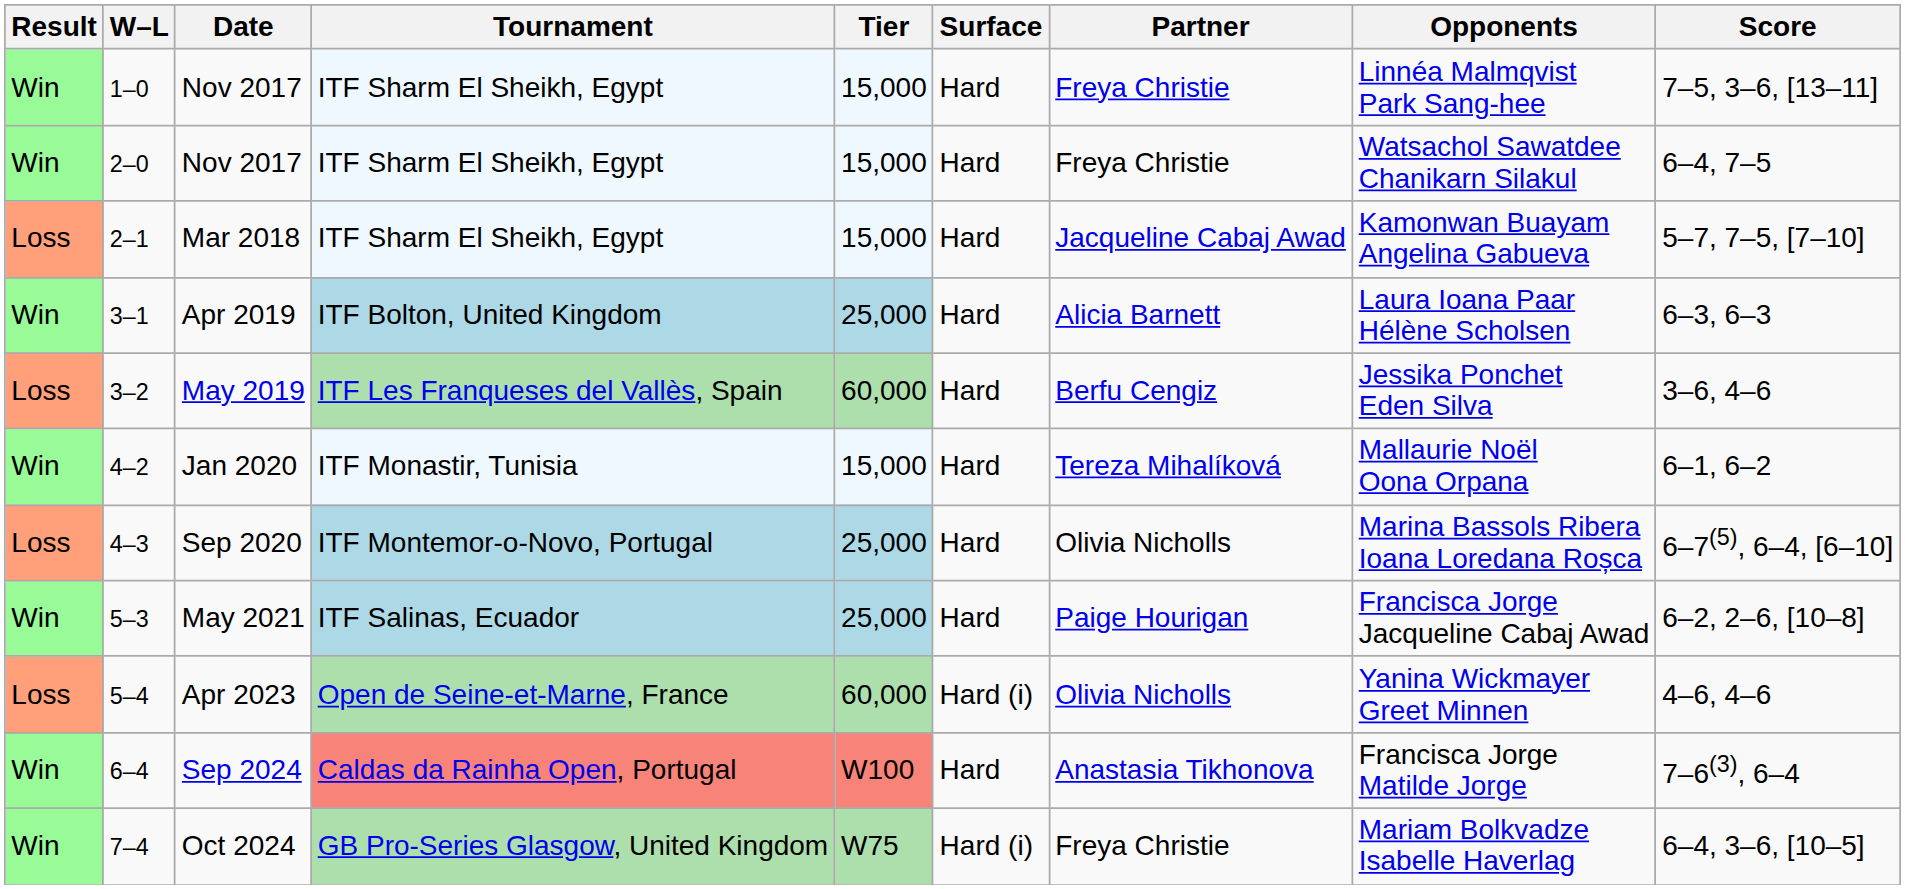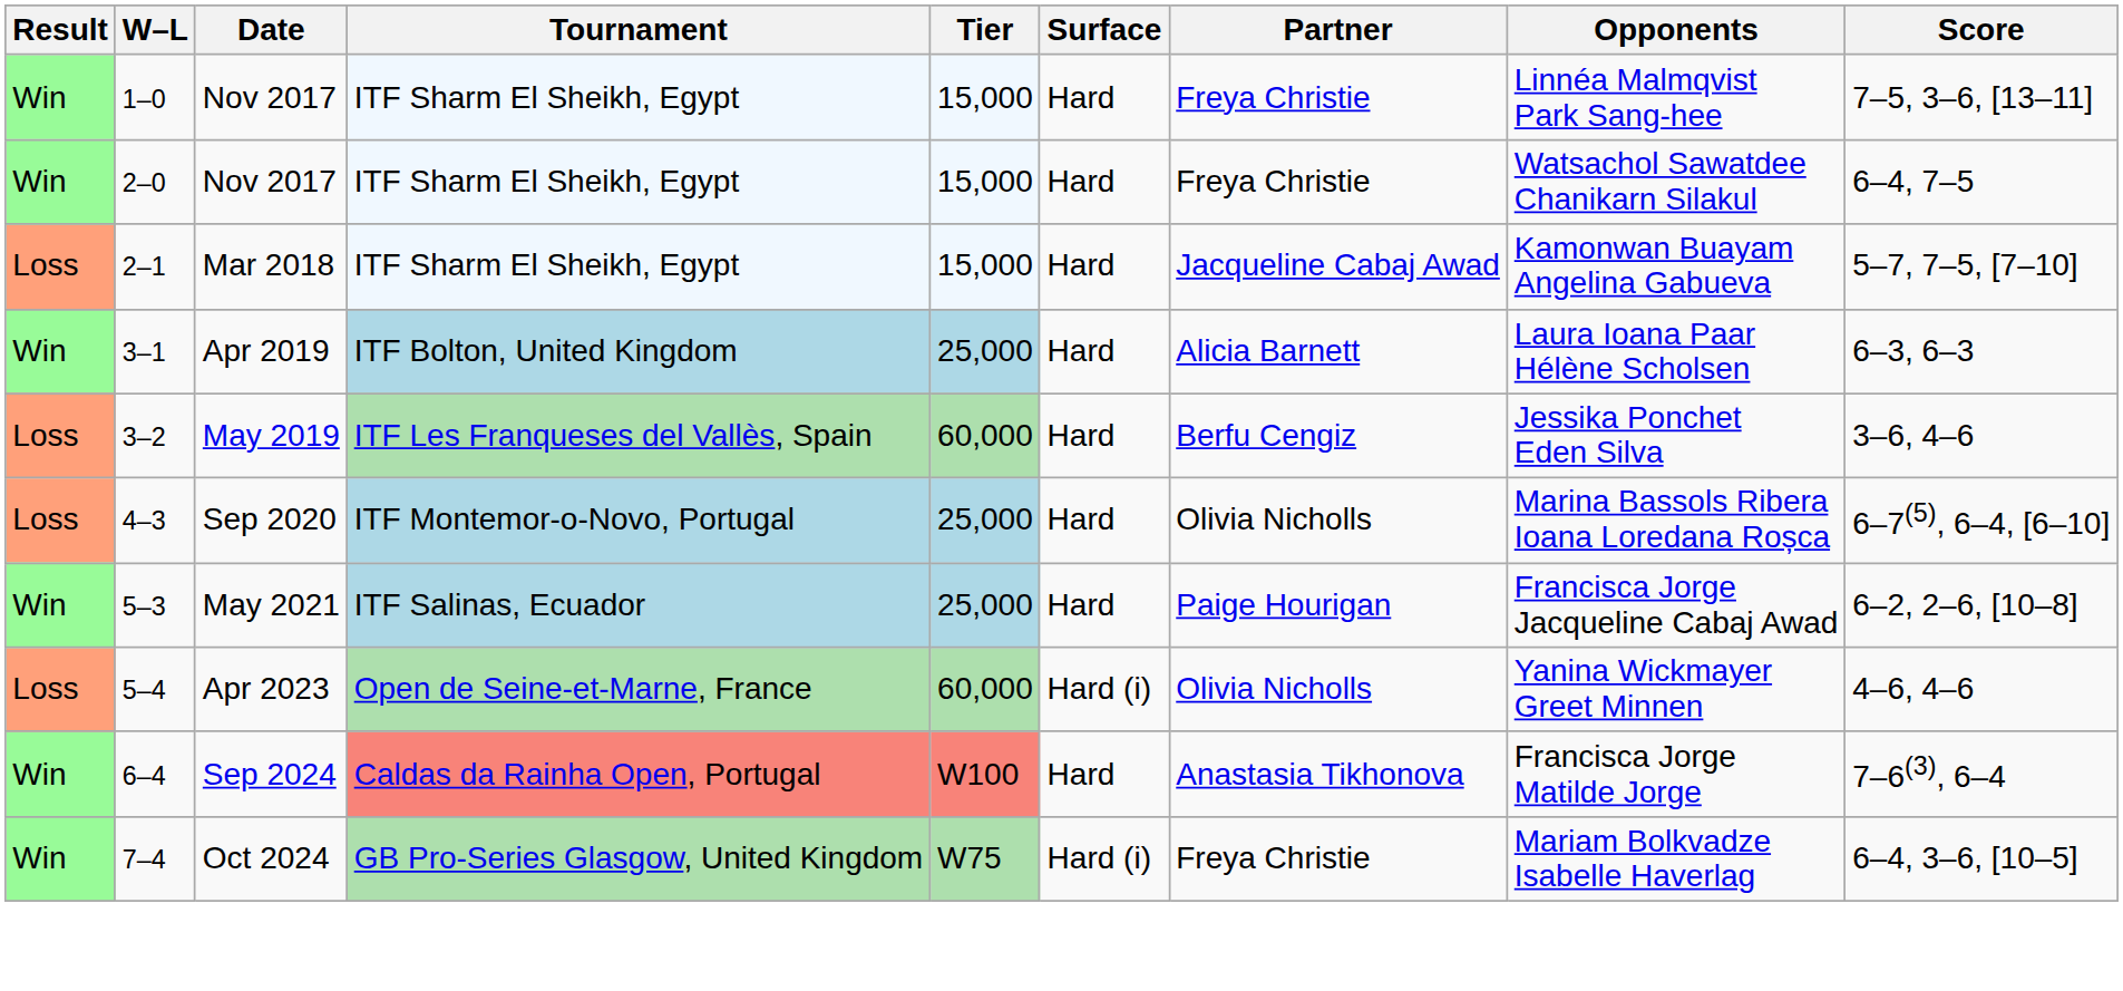 <table class="sortable wikitable">
 <tr>
 <th>Result</th>
 <th class="unsortable">W–L</th>
 <th>Date</th>
 <th>Tournament</th>
 <th>Tier</th>
 <th>Surface</th>
 <th>Partner</th>
 <th>Opponents</th>
 <th class="unsortable">Score</th>
 </tr>
 <tr>
 <td bgcolor=98FB98>Win</td>
 <td><small>1–0</small></td>
 <td>Nov 2017</td>
 <td bgcolor=#f0f8ff>ITF Sharm El Sheikh, Egypt</td>
 <td bgcolor=#f0f8ff>15,000</td>
 <td>Hard</td>
 <td> <a href='#'>Freya Christie</a></td>
 <td> <a href='#'>Linnéa Malmqvist</a> <br>  <a href='#'>Park Sang-hee</a></td>
 <td>7–5, 3–6, [13–11]</td>
 </tr>
 <tr>
 <td bgcolor=98FB98>Win</td>
 <td><small>2–0</small></td>
 <td>Nov 2017</td>
 <td bgcolor=#f0f8ff>ITF Sharm El Sheikh, Egypt</td>
 <td bgcolor=#f0f8ff>15,000</td>
 <td>Hard</td>
 <td> Freya Christie</td>
 <td> <a href='#'>Watsachol Sawatdee</a> <br>  <a href='#'>Chanikarn Silakul</a></td>
 <td>6–4, 7–5</td>
 </tr>
 <tr>
 <td bgcolor=ffa07a>Loss</td>
 <td><small>2–1</small></td>
 <td>Mar 2018</td>
 <td bgcolor=#f0f8ff>ITF Sharm El Sheikh, Egypt</td>
 <td bgcolor=#f0f8ff>15,000</td>
 <td>Hard</td>
 <td> <a href='#'>Jacqueline Cabaj Awad</a></td>
 <td> <a href='#'>Kamonwan Buayam</a> <br>  <a href='#'>Angelina Gabueva</a></td>
 <td>5–7, 7–5, [7–10]</td>
 </tr>
 <tr>
 <td bgcolor=98FB98>Win</td>
 <td><small>3–1</small></td>
 <td>Apr 2019</td>
 <td bgcolor=lightblue>ITF Bolton, United Kingdom</td>
 <td bgcolor=lightblue>25,000</td>
 <td>Hard</td>
 <td> <a href='#'>Alicia Barnett</a></td>
 <td> <a href='#'>Laura Ioana Paar</a> <br>  <a href='#'>Hélène Scholsen</a></td>
 <td>6–3, 6–3</td>
 </tr>
 <tr>
 <td bgcolor=ffa07a>Loss</td>
 <td><small>3–2</small></td>
 <td><a href='#'>May 2019</a></td>
 <td bgcolor=#addfad><a href='#'>ITF Les Franqueses del Vallès</a>, Spain</td>
 <td bgcolor=#addfad>60,000</td>
 <td>Hard</td>
 <td> <a href='#'>Berfu Cengiz</a></td>
 <td> <a href='#'>Jessika Ponchet</a> <br>  <a href='#'>Eden Silva</a></td>
 <td>3–6, 4–6</td>
 </tr>
 <tr>
-<td bgcolor=98FB98>Win</td>
-<td><small>4–2</small></td>
-<td>Jan 2020</td>
-<td bgcolor=#f0f8ff>ITF Monastir, Tunisia</td>
-<td bgcolor=#f0f8ff>15,000</td>
-<td>Hard</td>
-<td> <a href='#'>Tereza Mihalíková</a></td>
-<td> <a href='#'>Mallaurie Noël</a> <br>  <a href='#'>Oona Orpana</a></td>
-<td>6–1, 6–2</td>
-</tr>
-<tr>
 <td bgcolor=ffa07a>Loss</td>
 <td><small>4–3</small></td>
 <td>Sep 2020</td>
 <td bgcolor=lightblue>ITF Montemor-o-Novo, Portugal</td>
 <td bgcolor=lightblue>25,000</td>
 <td>Hard</td>
 <td> Olivia Nicholls</td>
 <td> <a href='#'>Marina Bassols Ribera</a> <br>  <a href='#'>Ioana Loredana Roșca</a></td>
 <td>6–7<sup>(5)</sup>, 6–4, [6–10]</td>
 </tr>
 <tr>
 <td bgcolor=98FB98>Win</td>
 <td><small>5–3</small></td>
 <td>May 2021</td>
 <td bgcolor=lightblue>ITF Salinas, Ecuador</td>
 <td bgcolor=lightblue>25,000</td>
 <td>Hard</td>
 <td> <a href='#'>Paige Hourigan</a></td>
 <td> <a href='#'>Francisca Jorge</a> <br>  Jacqueline Cabaj Awad</td>
 <td>6–2, 2–6, [10–8]</td>
 </tr>
 <tr>
 <td bgcolor=ffa07a>Loss</td>
 <td><small>5–4</small></td>
 <td>Apr 2023</td>
 <td bgcolor=addfad><a href='#'>Open de Seine-et-Marne</a>, France</td>
 <td bgcolor=addfad>60,000</td>
 <td>Hard (i)</td>
 <td> <a href='#'>Olivia Nicholls</a></td>
 <td> <a href='#'>Yanina Wickmayer</a> <br>  <a href='#'>Greet Minnen</a></td>
 <td>4–6, 4–6</td>
 </tr>
 <tr>
 <td style="background:#98fb98;">Win</td>
 <td><small>6–4</small></td>
 <td><a href='#'>Sep 2024</a></td>
 <td style="background:#f88379;"><a href='#'>Caldas da Rainha Open</a>, Portugal</td>
 <td style="background:#f88379;">W100</td>
 <td>Hard</td>
 <td> <a href='#'>Anastasia Tikhonova</a></td>
 <td> Francisca Jorge <br>  <a href='#'>Matilde Jorge</a></td>
 <td>7–6<sup>(3)</sup>, 6–4</td>
 </tr>
 <tr>
 <td style="background:#98FB98;">Win</td>
 <td><small>7–4</small></td>
 <td>Oct 2024</td>
 <td style="background:#addfad;"><a href='#'>GB Pro-Series Glasgow</a>, United Kingdom</td>
 <td style="background:#addfad;">W75</td>
 <td>Hard (i)</td>
 <td> Freya Christie</td>
 <td> <a href='#'>Mariam Bolkvadze</a> <br>  <a href='#'>Isabelle Haverlag</a></td>
 <td>6–4, 3–6, [10–5]</td>
 </tr>
 </table>
